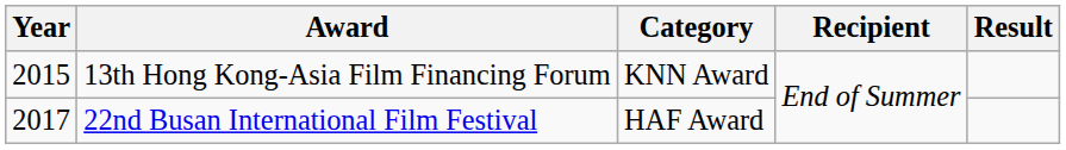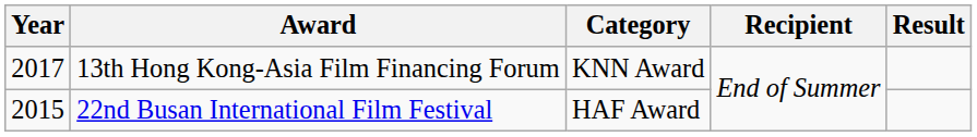 <table class="wikitable">
 <tr>
 <th>Year</th>
 <th>Award</th>
 <th>Category</th>
 <th>Recipient</th>
 <th>Result</th>
 </tr>
 <tr>
-<td>2015</td>
+<td>2017</td>
 <td>13th Hong Kong-Asia Film Financing Forum</td>
 <td>KNN Award</td>
 <td rowspan=2><em>End of Summer</em></td>
 <td></td>
 </tr>
 <tr>
-<td>2017</td>
+<td>2015</td>
 <td><a href='#'>22nd Busan International Film Festival</a></td>
 <td>HAF Award</td>
 <td></td>
 </tr>
 </table>
